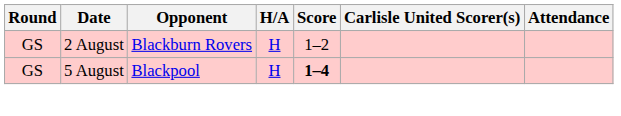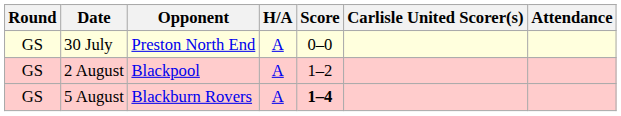 <table class="wikitable" style="text-align:center">
 <tr>
 <th>Round</th>
 <th>Date</th>
 <th>Opponent</th>
 <th>H/A</th>
 <th>Score</th>
 <th>Carlisle United Scorer(s)</th>
 <th>Attendance</th>
 </tr>
+<tr bgcolor=#ffffdd>
+<td>GS</td>
+<td align=left>30 July</td>
+<td align=left><a href='#'>Preston North End</a></td>
+<td><a href='#'>A</a></td>
+<td>0–0</td>
+<td align=left></td>
+<td></td>
+</tr>
 <tr bgcolor=#FFCCCC>
 <td>GS</td>
 <td align=left>2 August</td>
-<td align=left><a href='#'>Blackburn Rovers</a></td>
-<td><a href='#'>H</a></td>
+<td align=left><a href='#'>Blackpool</a></td>
+<td><a href='#'>A</a></td>
 <td>1–2</td>
 <td align=left></td>
 <td></td>
 </tr>
 <tr bgcolor=#FFCCCC>
 <td>GS</td>
 <td align=left>5 August</td>
-<td align=left><a href='#'>Blackpool</a></td>
-<td><a href='#'>H</a></td>
+<td align=left><a href='#'>Blackburn Rovers</a></td>
+<td><a href='#'>A</a></td>
 <td><strong>1–4</strong></td>
 <td align=left></td>
 <td></td>
 </tr>
 </table>
